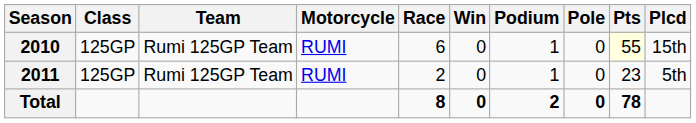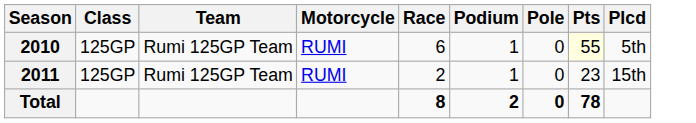 <table class="wikitable">
 <tr>
 <th>Season</th>
 <th>Class</th>
 <th>Team</th>
 <th>Motorcycle</th>
 <th>Race</th>
-<th>Win</th>
 <th>Podium</th>
 <th>Pole</th>
 <th>Pts</th>
 <th>Plcd</th>
 </tr>
 <tr align="right">
 <th>2010</th>
 <td>125GP</td>
 <td align="left">Rumi 125GP Team</td>
 <td align="left"><a href='#'>RUMI</a></td>
 <td>6</td>
-<td>0</td>
 <td>1</td>
 <td>0</td>
 <td style="background: lightyellow;">55</td>
-<td>15th</td>
+<td>5th</td>
 </tr>
 <tr align="right">
 <th>2011</th>
 <td>125GP</td>
 <td align="left">Rumi 125GP Team</td>
 <td align="left"><a href='#'>RUMI</a></td>
 <td>2</td>
-<td>0</td>
 <td>1</td>
 <td>0</td>
 <td>23</td>
-<td>5th</td>
+<td>15th</td>
 </tr>
 <tr align="right">
 <th>Total</th>
 <td></td>
 <td></td>
 <td></td>
 <td><strong>8</strong></td>
-<td><strong>0</strong></td>
 <td><strong>2</strong></td>
 <td><strong>0</strong></td>
 <td><strong>78</strong></td>
 <td></td>
 </tr>
 </table>
